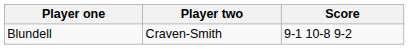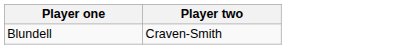 <table class="wikitable">
 <tr>
 <th width=170>Player one</th>
 <th width=170>Player two</th>
-<th width=150>Score</th>
 </tr>
 <tr>
 <td> Blundell</td>
 <td> Craven-Smith</td>
-<td>9-1 10-8 9-2</td>
 </tr>
 </table>
